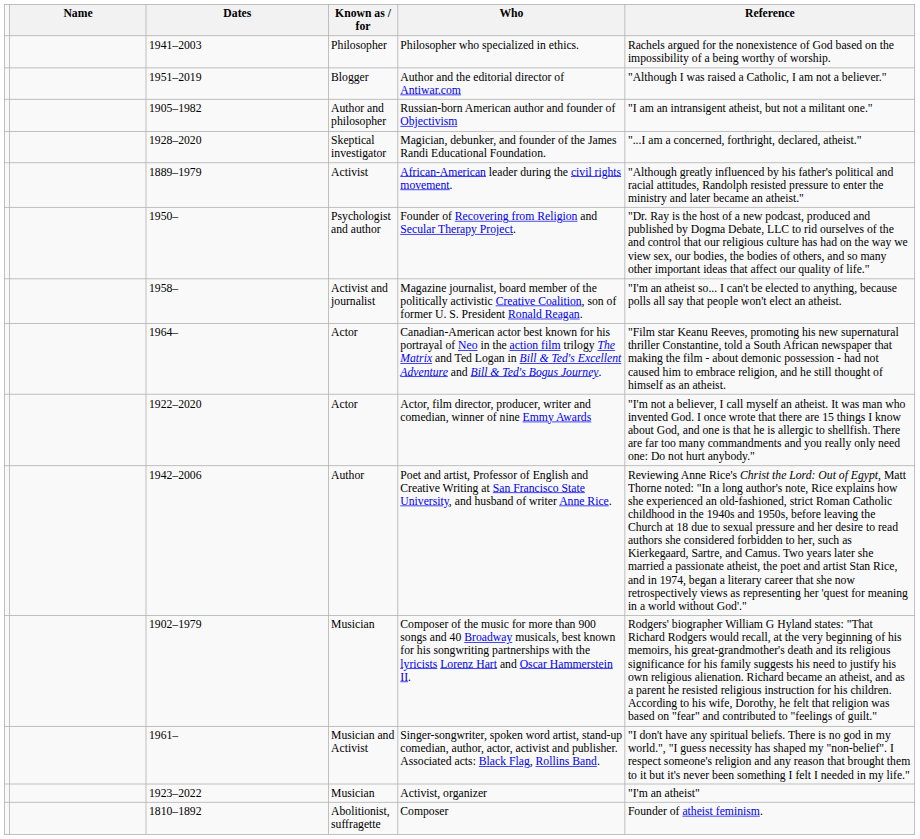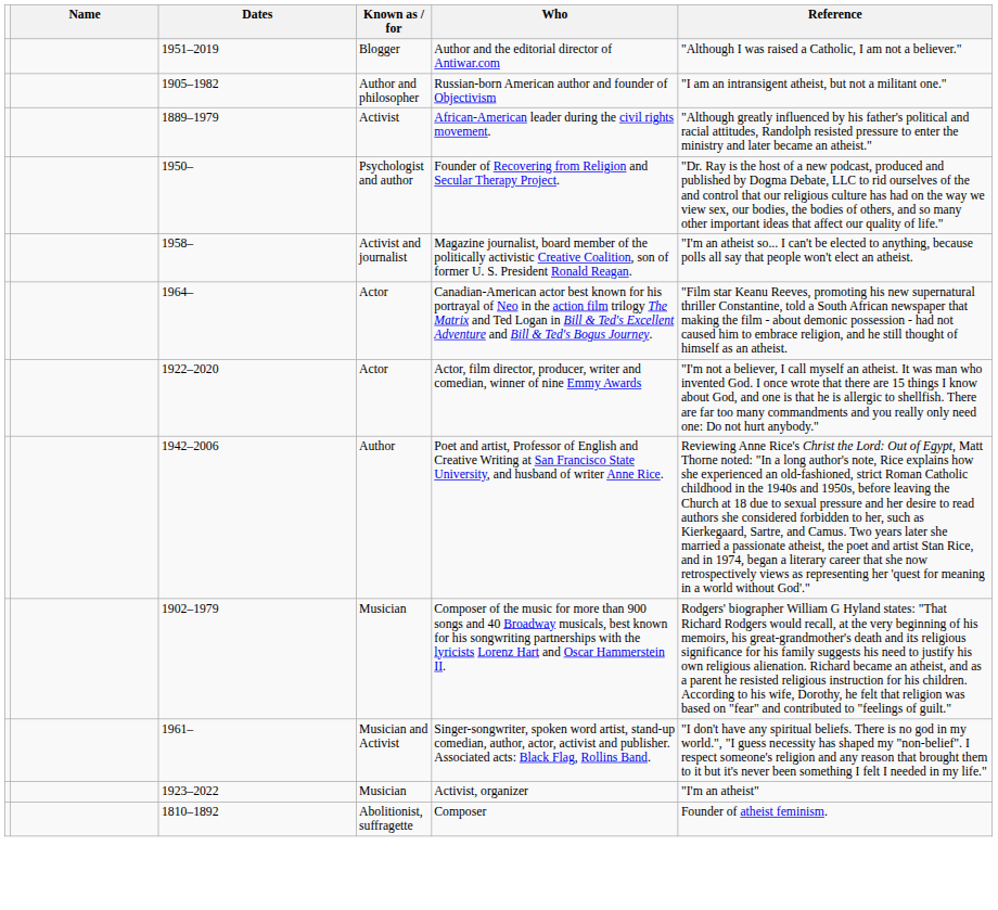 <table class="wikitable sortable">
 <tr style="vertical-align:top; text-align:left;">
 <td></td>
 <th style="width:15%;">Name</th>
 <th class="unsortable"! style="width:20%;">Dates</th>
 <th>Known as / for</th>
 <th style="width:25%;">Who</th>
 <th class="unsortable">Reference</th>
-</tr>
-<tr valign="top">
-<td></td>
-<td></td>
-<td>1941–2003</td>
-<td>Philosopher</td>
-<td>Philosopher who specialized in ethics.</td>
-<td>Rachels argued for the nonexistence of God based on the impossibility of a being worthy of worship.</td>
 </tr>
 <tr valign="top">
 <td></td>
 <td></td>
 <td>1951–2019</td>
 <td>Blogger</td>
 <td>Author and the editorial director of <a href='#'>Antiwar.com</a></td>
 <td>"Although I was raised a Catholic, I am not a believer."</td>
 </tr>
 <tr valign="top">
 <td></td>
 <td></td>
 <td>1905–1982</td>
 <td>Author and philosopher</td>
 <td>Russian-born American author and founder of <a href='#'>Objectivism</a></td>
 <td>"I am an intransigent atheist, but not a militant one."</td>
-</tr>
-<tr valign="top">
-<td></td>
-<td></td>
-<td>1928–2020</td>
-<td>Skeptical investigator</td>
-<td>Magician, debunker, and founder of the James Randi Educational Foundation.</td>
-<td>"...I am a concerned, forthright, declared, atheist."</td>
 </tr>
 <tr valign="top">
 <td></td>
 <td></td>
 <td>1889–1979</td>
 <td>Activist</td>
 <td><a href='#'>African-American</a> leader during the <a href='#'>civil rights movement</a>.</td>
 <td>"Although greatly influenced by his father's political and racial attitudes, Randolph resisted pressure to enter the ministry and later became an atheist."</td>
 </tr>
 <tr valign="top">
 <td></td>
 <td></td>
 <td>1950–</td>
 <td>Psychologist and author</td>
 <td>Founder of <a href='#'>Recovering from Religion</a> and <a href='#'>Secular Therapy Project</a>.</td>
 <td>"Dr. Ray is the host of a new podcast, produced and published by Dogma Debate, LLC to rid ourselves of the  and control that our religious culture has had on the way we view sex, our bodies, the bodies of others, and so many other important ideas that affect our quality of life."</td>
 </tr>
 <tr valign="top">
 <td></td>
 <td></td>
 <td>1958–</td>
 <td>Activist and journalist</td>
 <td>Magazine journalist, board member of the politically activistic <a href='#'>Creative Coalition</a>, son of former U. S. President <a href='#'>Ronald Reagan</a>.</td>
 <td>"I'm an atheist so... I can't be elected to anything, because polls all say that people won't elect an atheist.</td>
 </tr>
 <tr valign="top">
 <td></td>
 <td></td>
 <td>1964–</td>
 <td>Actor</td>
 <td>Canadian-American actor best known for his portrayal of <a href='#'>Neo</a> in the <a href='#'>action film</a> trilogy <em><a href='#'>The Matrix</a></em> and Ted Logan in <em><a href='#'>Bill & Ted's Excellent Adventure</a></em> and <em><a href='#'>Bill & Ted's Bogus Journey</a></em>.</td>
 <td>"Film star Keanu Reeves, promoting his new supernatural thriller Constantine, told a South African newspaper that making the film - about demonic possession - had not caused him to embrace religion, and he still thought of himself as an atheist.</td>
 </tr>
 <tr valign="top">
 <td></td>
 <td></td>
 <td>1922–2020</td>
 <td>Actor</td>
 <td>Actor, film director, producer, writer and comedian, winner of nine <a href='#'>Emmy Awards</a></td>
 <td>"I'm not a believer, I call myself an atheist. It was man who invented God. I once wrote that there are 15 things I know about God, and one is that he is allergic to shellfish. There are far too many commandments and you really only need one: Do not hurt anybody."</td>
 </tr>
 <tr valign="top">
 <td></td>
 <td></td>
 <td>1942–2006</td>
 <td>Author</td>
 <td>Poet and artist, Professor of English and Creative Writing at <a href='#'>San Francisco State University</a>, and husband of writer <a href='#'>Anne Rice</a>.</td>
 <td>Reviewing Anne Rice's <em>Christ the Lord: Out of Egypt</em>, Matt Thorne noted: "In a long author's note, Rice explains how she experienced an old-fashioned, strict Roman Catholic childhood in the 1940s and 1950s, before leaving the Church at 18 due to sexual pressure and her desire to read authors she considered forbidden to her, such as Kierkegaard, Sartre, and Camus. Two years later she married a passionate atheist, the poet and artist Stan Rice, and in 1974, began a literary career that she now retrospectively views as representing her 'quest for meaning in a world without God'."</td>
 </tr>
 <tr valign="top">
 <td></td>
 <td></td>
 <td>1902–1979</td>
 <td>Musician</td>
 <td>Composer of the music for more than 900 songs and 40 <a href='#'>Broadway</a> musicals, best known for his songwriting partnerships with the <a href='#'>lyricists</a> <a href='#'>Lorenz Hart</a> and <a href='#'>Oscar Hammerstein II</a>.</td>
 <td>Rodgers' biographer William G Hyland states: "That Richard Rodgers would recall, at the very beginning of his memoirs, his great-grandmother's death and its religious significance for his family suggests his need to justify his own religious alienation. Richard became an atheist, and as a parent he resisted religious instruction for his children. According to his wife, Dorothy, he felt that religion was based on "fear" and contributed to "feelings of guilt."</td>
 </tr>
 <tr valign="top">
 <td></td>
 <td></td>
 <td>1961–</td>
 <td>Musician and Activist</td>
 <td>Singer-songwriter, spoken word artist, stand-up comedian, author, actor, activist and publisher. Associated acts: <a href='#'>Black Flag</a>, <a href='#'>Rollins Band</a>.</td>
 <td>"I don't have any spiritual beliefs. There is no god in my world.", "I guess necessity has shaped my "non-belief". I respect someone's religion and any reason that brought them to it but it's never been something I felt I needed in my life."</td>
 </tr>
 <tr valign="top">
 <td></td>
 <td></td>
 <td>1923–2022</td>
 <td>Musician</td>
 <td>Activist, organizer</td>
 <td>"I'm an atheist"</td>
 </tr>
 <tr valign="top">
 <td></td>
 <td></td>
 <td>1810–1892</td>
 <td>Abolitionist, suffragette</td>
 <td>Composer</td>
 <td>Founder of <a href='#'>atheist feminism</a>.</td>
 </tr>
 </table>
